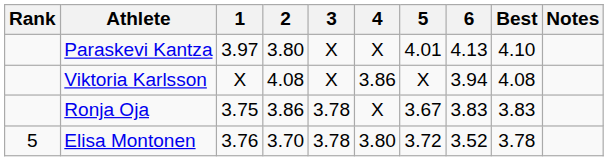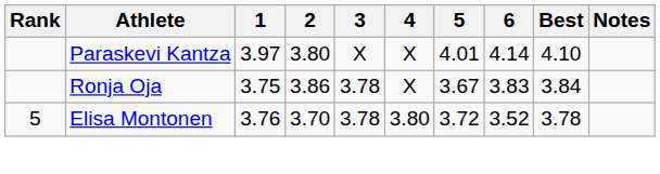 <table class="wikitable sortable" style="text-align:center">
 <tr>
 <th>Rank</th>
 <th>Athlete</th>
 <th>1</th>
 <th>2</th>
 <th>3</th>
 <th>4</th>
 <th>5</th>
 <th>6</th>
 <th>Best</th>
 <th>Notes</th>
 </tr>
 <tr>
 <td></td>
 <td style="text-align:left"><a href='#'>Paraskevi Kantza</a><br></td>
 <td>3.97</td>
 <td>3.80</td>
 <td>X</td>
 <td>X</td>
 <td>4.01</td>
-<td>4.13</td>
+<td>4.14</td>
 <td>4.10</td>
-<td></td>
-</tr>
-<tr>
-<td></td>
-<td style="text-align:left"><a href='#'>Viktoria Karlsson</a><br></td>
-<td>X</td>
-<td>4.08</td>
-<td>X</td>
-<td>3.86</td>
-<td>X</td>
-<td>3.94</td>
-<td>4.08</td>
 <td></td>
 </tr>
 <tr>
 <td></td>
 <td style="text-align:left"><a href='#'>Ronja Oja</a><br></td>
 <td>3.75</td>
 <td>3.86</td>
 <td>3.78</td>
 <td>X</td>
 <td>3.67</td>
 <td>3.83</td>
-<td>3.83</td>
+<td>3.84</td>
 <td></td>
 </tr>
 <tr>
 <td>5</td>
 <td style="text-align:left"><a href='#'>Elisa Montonen</a><br></td>
 <td>3.76</td>
 <td>3.70</td>
 <td>3.78</td>
 <td>3.80</td>
 <td>3.72</td>
 <td>3.52</td>
 <td>3.78</td>
 <td></td>
 </tr>
 </table>
